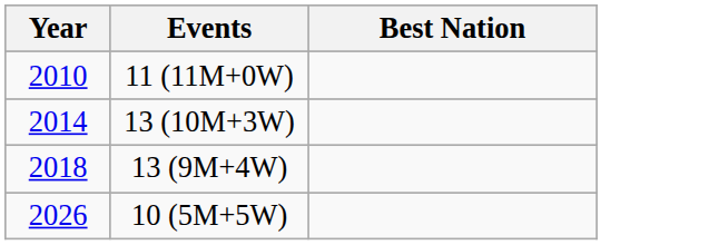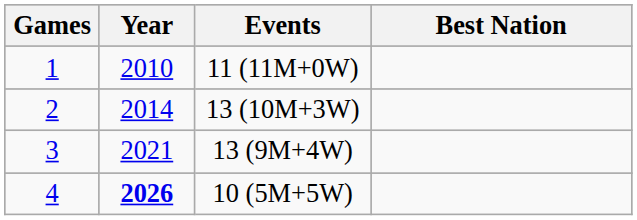 <table class=wikitable>
 <tr>
+<th width=50>Games</th>
 <th width=50>Year</th>
 <th width=100>Events</th>
 <th width=150>Best Nation</th>
 </tr>
 <tr>
+<td align=center><a href='#'>1</a></td>
 <td align=center><a href='#'>2010</a></td>
 <td align=center>11 (11M+0W)</td>
 <td></td>
 </tr>
 <tr>
+<td align=center><a href='#'>2</a></td>
 <td align=center><a href='#'>2014</a></td>
 <td align=center>13 (10M+3W)</td>
 <td></td>
 </tr>
 <tr>
-<td align=center><a href='#'>2018</a></td>
+<td align=center><a href='#'>3</a></td>
+<td align=center><a href='#'>2021</a></td>
 <td align=center>13 (9M+4W)</td>
 <td></td>
 </tr>
 <tr>
-<td align=center><a href='#'>2026</a></td>
+<td align=center><a href='#'>4</a></td>
+<td align=center><strong><a href='#'>2026</a></strong></td>
 <td align=center>10 (5M+5W)</td>
 <td></td>
 </tr>
 </table>
